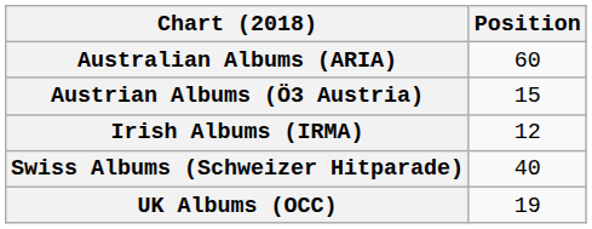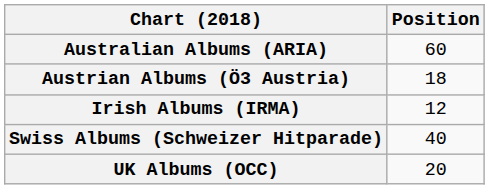 <table class="wikitable sortable plainrowheaders" style="text-align:center">
 <tr>
 <th scope="col">Chart (2018)</th>
 <th scope="col">Position</th>
 </tr>
 <tr>
 <th scope="row">Australian Albums (ARIA)</th>
 <td>60</td>
 </tr>
 <tr>
 <th scope="row">Austrian Albums (Ö3 Austria)</th>
-<td>15</td>
+<td>18</td>
 </tr>
 <tr>
 <th scope="row">Irish Albums (IRMA)</th>
 <td>12</td>
 </tr>
 <tr>
 <th scope="row">Swiss Albums (Schweizer Hitparade)</th>
 <td>40</td>
 </tr>
 <tr>
 <th scope="row">UK Albums (OCC)</th>
-<td>19</td>
+<td>20</td>
 </tr>
 </table>
